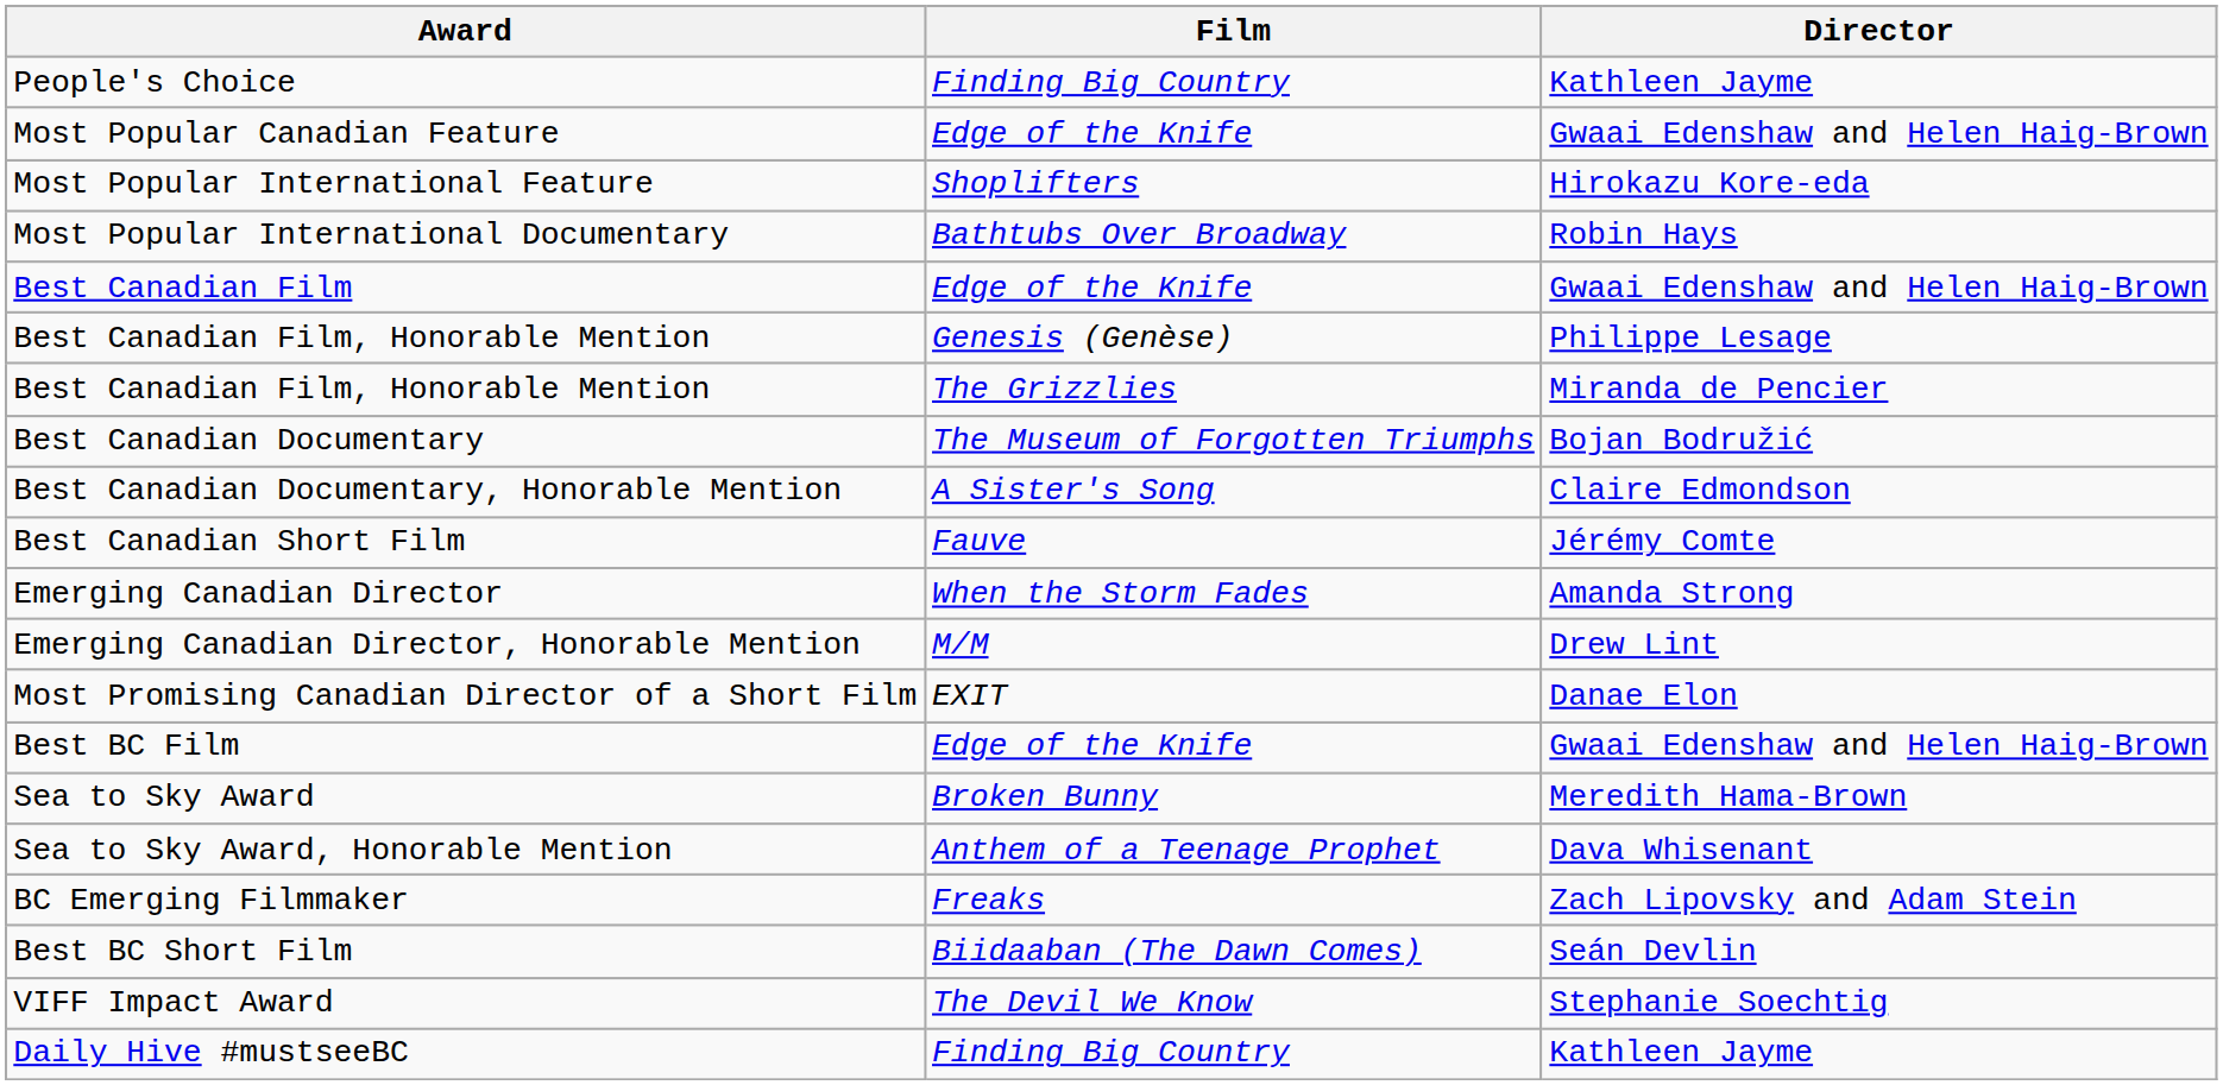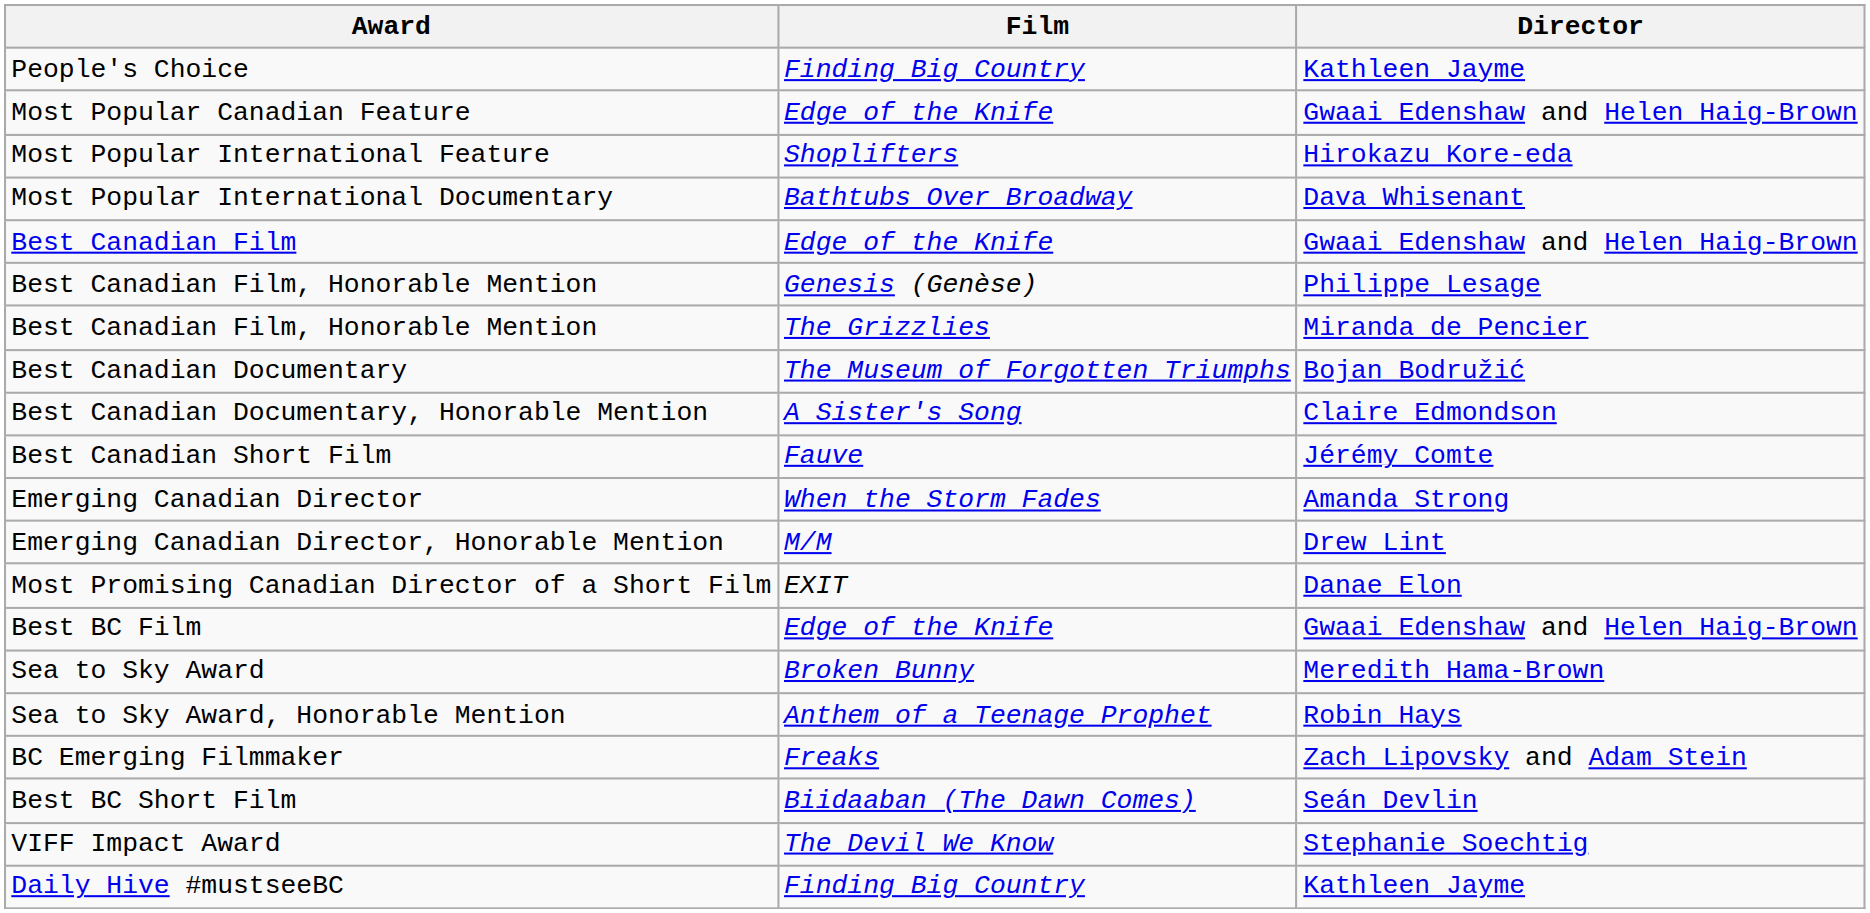 <table class="wikitable">
 <tr>
 <th>Award</th>
 <th>Film</th>
 <th>Director</th>
 </tr>
 <tr>
 <td>People's Choice</td>
 <td><em><a href='#'>Finding Big Country</a></em></td>
 <td><a href='#'>Kathleen Jayme</a></td>
 </tr>
 <tr>
 <td>Most Popular Canadian Feature</td>
 <td><em><a href='#'>Edge of the Knife</a></em></td>
 <td><a href='#'>Gwaai Edenshaw</a> and <a href='#'>Helen Haig-Brown</a></td>
 </tr>
 <tr>
 <td>Most Popular International Feature</td>
 <td><em><a href='#'>Shoplifters</a></em></td>
 <td><a href='#'>Hirokazu Kore-eda</a></td>
 </tr>
 <tr>
 <td>Most Popular International Documentary</td>
 <td><em><a href='#'>Bathtubs Over Broadway</a></em></td>
-<td><a href='#'>Robin Hays</a></td>
+<td><a href='#'>Dava Whisenant</a></td>
 </tr>
 <tr>
 <td><a href='#'>Best Canadian Film</a></td>
 <td><em><a href='#'>Edge of the Knife</a></em></td>
 <td><a href='#'>Gwaai Edenshaw</a> and <a href='#'>Helen Haig-Brown</a></td>
 </tr>
 <tr>
 <td>Best Canadian Film, Honorable Mention</td>
 <td><em><a href='#'>Genesis</a> (Genèse)</em></td>
 <td><a href='#'>Philippe Lesage</a></td>
 </tr>
 <tr>
 <td>Best Canadian Film, Honorable Mention</td>
 <td><em><a href='#'>The Grizzlies</a></em></td>
 <td><a href='#'>Miranda de Pencier</a></td>
 </tr>
 <tr>
 <td>Best Canadian Documentary</td>
 <td><em><a href='#'>The Museum of Forgotten Triumphs</a></em></td>
 <td><a href='#'>Bojan Bodružić</a></td>
 </tr>
 <tr>
 <td>Best Canadian Documentary, Honorable Mention</td>
 <td><em><a href='#'>A Sister's Song</a></em></td>
 <td><a href='#'>Claire Edmondson</a></td>
 </tr>
 <tr>
 <td>Best Canadian Short Film</td>
 <td><em><a href='#'>Fauve</a></em></td>
 <td><a href='#'>Jérémy Comte</a></td>
 </tr>
 <tr>
 <td>Emerging Canadian Director</td>
 <td><em><a href='#'>When the Storm Fades</a></em></td>
 <td><a href='#'>Amanda Strong</a></td>
 </tr>
 <tr>
 <td>Emerging Canadian Director, Honorable Mention</td>
 <td><em><a href='#'>M/M</a></em></td>
 <td><a href='#'>Drew Lint</a></td>
 </tr>
 <tr>
 <td>Most Promising Canadian Director of a Short Film</td>
 <td><em>EXIT</em></td>
 <td><a href='#'>Danae Elon</a></td>
 </tr>
 <tr>
 <td>Best BC Film</td>
 <td><em><a href='#'>Edge of the Knife</a></em></td>
 <td><a href='#'>Gwaai Edenshaw</a> and <a href='#'>Helen Haig-Brown</a></td>
 </tr>
 <tr>
 <td>Sea to Sky Award</td>
 <td><em><a href='#'>Broken Bunny</a></em></td>
 <td><a href='#'>Meredith Hama-Brown</a></td>
 </tr>
 <tr>
 <td>Sea to Sky Award, Honorable Mention</td>
 <td><em><a href='#'>Anthem of a Teenage Prophet</a></em></td>
-<td><a href='#'>Dava Whisenant</a></td>
+<td><a href='#'>Robin Hays</a></td>
 </tr>
 <tr>
 <td>BC Emerging Filmmaker</td>
 <td><em><a href='#'>Freaks</a></em></td>
 <td><a href='#'>Zach Lipovsky</a> and <a href='#'>Adam Stein</a></td>
 </tr>
 <tr>
 <td>Best BC Short Film</td>
 <td><em><a href='#'>Biidaaban (The Dawn Comes)</a></em></td>
 <td><a href='#'>Seán Devlin</a></td>
 </tr>
 <tr>
 <td>VIFF Impact Award</td>
 <td><em><a href='#'>The Devil We Know</a></em></td>
 <td><a href='#'>Stephanie Soechtig</a></td>
 </tr>
 <tr>
 <td><a href='#'>Daily Hive</a> #mustseeBC</td>
 <td><em><a href='#'>Finding Big Country</a></em></td>
 <td><a href='#'>Kathleen Jayme</a></td>
 </tr>
 </table>
